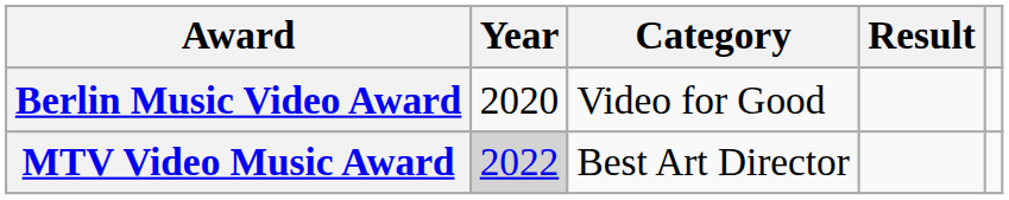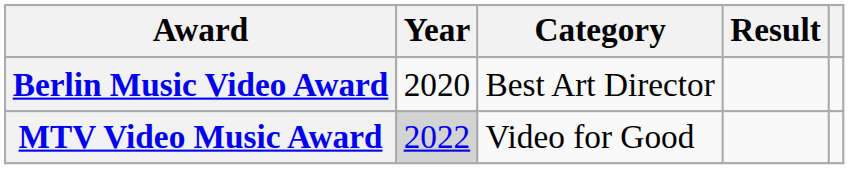 <table class="wikitable sortable plainrowheaders">
 <tr>
 <th scope="col">Award</th>
 <th scope="col">Year</th>
 <th scope="col">Category</th>
 <th scope="col">Result</th>
 <th scope="col"></th>
 </tr>
 <tr>
 <th scope="row"><a href='#'>Berlin Music Video Award</a></th>
 <td style="text-align:center;">2020</td>
-<td>Video for Good</td>
+<td>Best Art Director</td>
 <td></td>
 <td align="center"> </td>
 </tr>
 <tr>
 <th scope="row"><a href='#'>MTV Video Music Award</a></th>
 <td style="background: lightgrey; text-align:center;"><a href='#'>2022</a></td>
-<td>Best Art Director</td>
+<td>Video for Good</td>
 <td></td>
 <td align="center"></td>
 </tr>
 </table>
